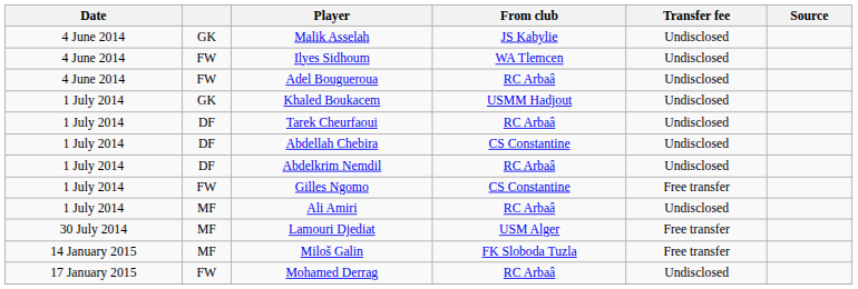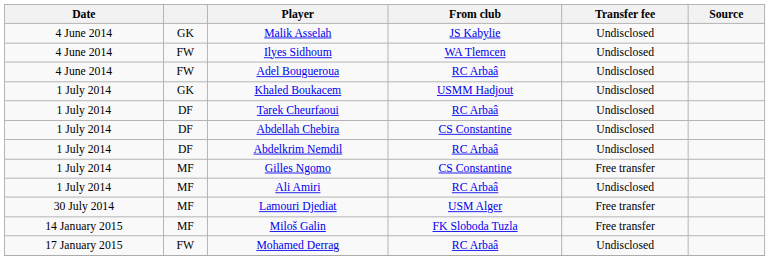 <table class="wikitable sortable" style="width:70%; text-align:center; font-size:85%; text-align:centre;">
 <tr>
 <th><strong>Date</strong></th>
 <th><strong></strong></th>
 <th><strong>Player</strong></th>
 <th><strong>From club</strong></th>
 <th><strong>Transfer fee</strong></th>
 <th><strong>Source</strong></th>
 </tr>
 <tr>
 <td>4 June 2014</td>
 <td>GK</td>
 <td> <a href='#'>Malik Asselah</a></td>
 <td><a href='#'>JS Kabylie</a></td>
 <td>Undisclosed</td>
 <td></td>
 </tr>
 <tr>
 <td>4 June 2014</td>
 <td>FW</td>
 <td> <a href='#'>Ilyes Sidhoum</a></td>
 <td><a href='#'>WA Tlemcen</a></td>
 <td>Undisclosed</td>
 <td></td>
 </tr>
 <tr>
 <td>4 June 2014</td>
 <td>FW</td>
 <td> <a href='#'>Adel Bougueroua</a></td>
 <td><a href='#'>RC Arbaâ</a></td>
 <td>Undisclosed</td>
 <td></td>
 </tr>
 <tr>
 <td>1 July 2014</td>
 <td>GK</td>
 <td> <a href='#'>Khaled Boukacem</a></td>
 <td><a href='#'>USMM Hadjout</a></td>
 <td>Undisclosed</td>
 <td></td>
 </tr>
 <tr>
 <td>1 July 2014</td>
 <td>DF</td>
 <td> <a href='#'>Tarek Cheurfaoui</a></td>
 <td><a href='#'>RC Arbaâ</a></td>
 <td>Undisclosed</td>
 <td></td>
 </tr>
 <tr>
 <td>1 July 2014</td>
 <td>DF</td>
 <td> <a href='#'>Abdellah Chebira</a></td>
 <td><a href='#'>CS Constantine</a></td>
 <td>Undisclosed</td>
 <td></td>
 </tr>
 <tr>
 <td>1 July 2014</td>
 <td>DF</td>
 <td> <a href='#'>Abdelkrim Nemdil</a></td>
 <td><a href='#'>RC Arbaâ</a></td>
 <td>Undisclosed</td>
 <td></td>
 </tr>
 <tr>
 <td>1 July 2014</td>
-<td>FW</td>
+<td>MF</td>
 <td> <a href='#'>Gilles Ngomo</a></td>
 <td><a href='#'>CS Constantine</a></td>
 <td>Free transfer</td>
 <td></td>
 </tr>
 <tr>
 <td>1 July 2014</td>
 <td>MF</td>
 <td> <a href='#'>Ali Amiri</a></td>
 <td><a href='#'>RC Arbaâ</a></td>
 <td>Undisclosed</td>
 <td></td>
 </tr>
 <tr>
 <td>30 July 2014</td>
 <td>MF</td>
 <td> <a href='#'>Lamouri Djediat</a></td>
 <td><a href='#'>USM Alger</a></td>
 <td>Free transfer</td>
 <td></td>
 </tr>
 <tr>
 <td>14 January 2015</td>
 <td>MF</td>
 <td> <a href='#'>Miloš Galin</a></td>
 <td> <a href='#'>FK Sloboda Tuzla</a></td>
 <td>Free transfer</td>
 <td></td>
 </tr>
 <tr>
 <td>17 January 2015</td>
 <td>FW</td>
 <td> <a href='#'>Mohamed Derrag</a></td>
 <td><a href='#'>RC Arbaâ</a></td>
 <td>Undisclosed</td>
 <td></td>
 </tr>
 <tr>
 </tr>
 </table>
